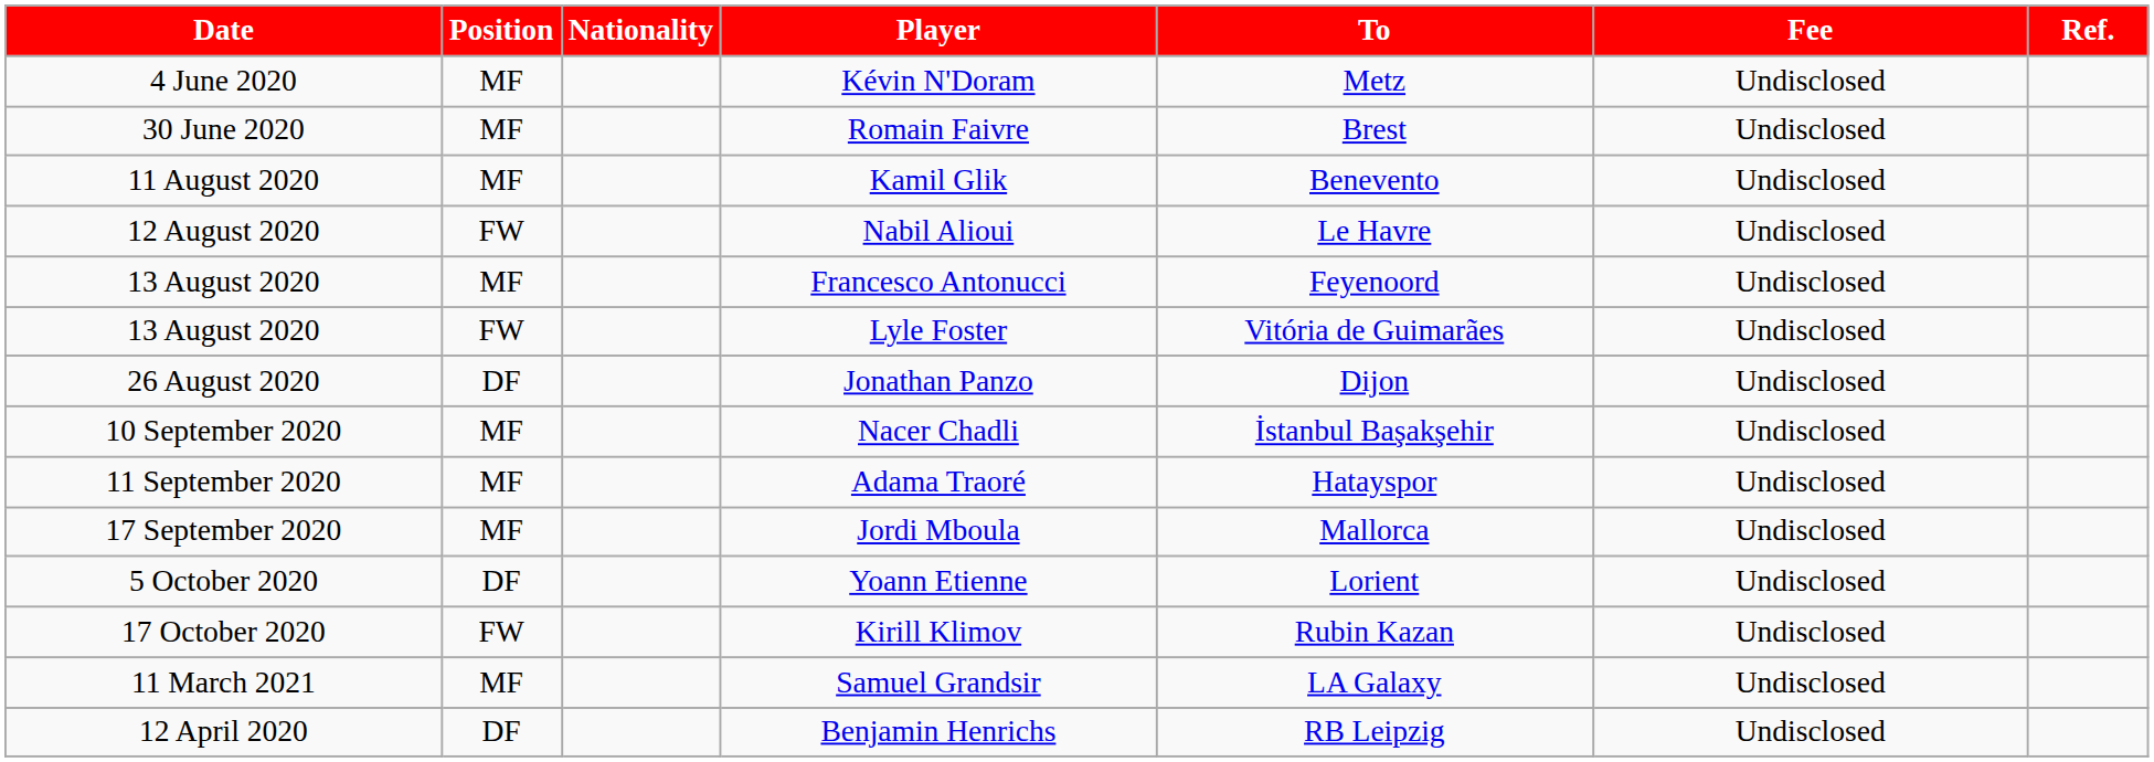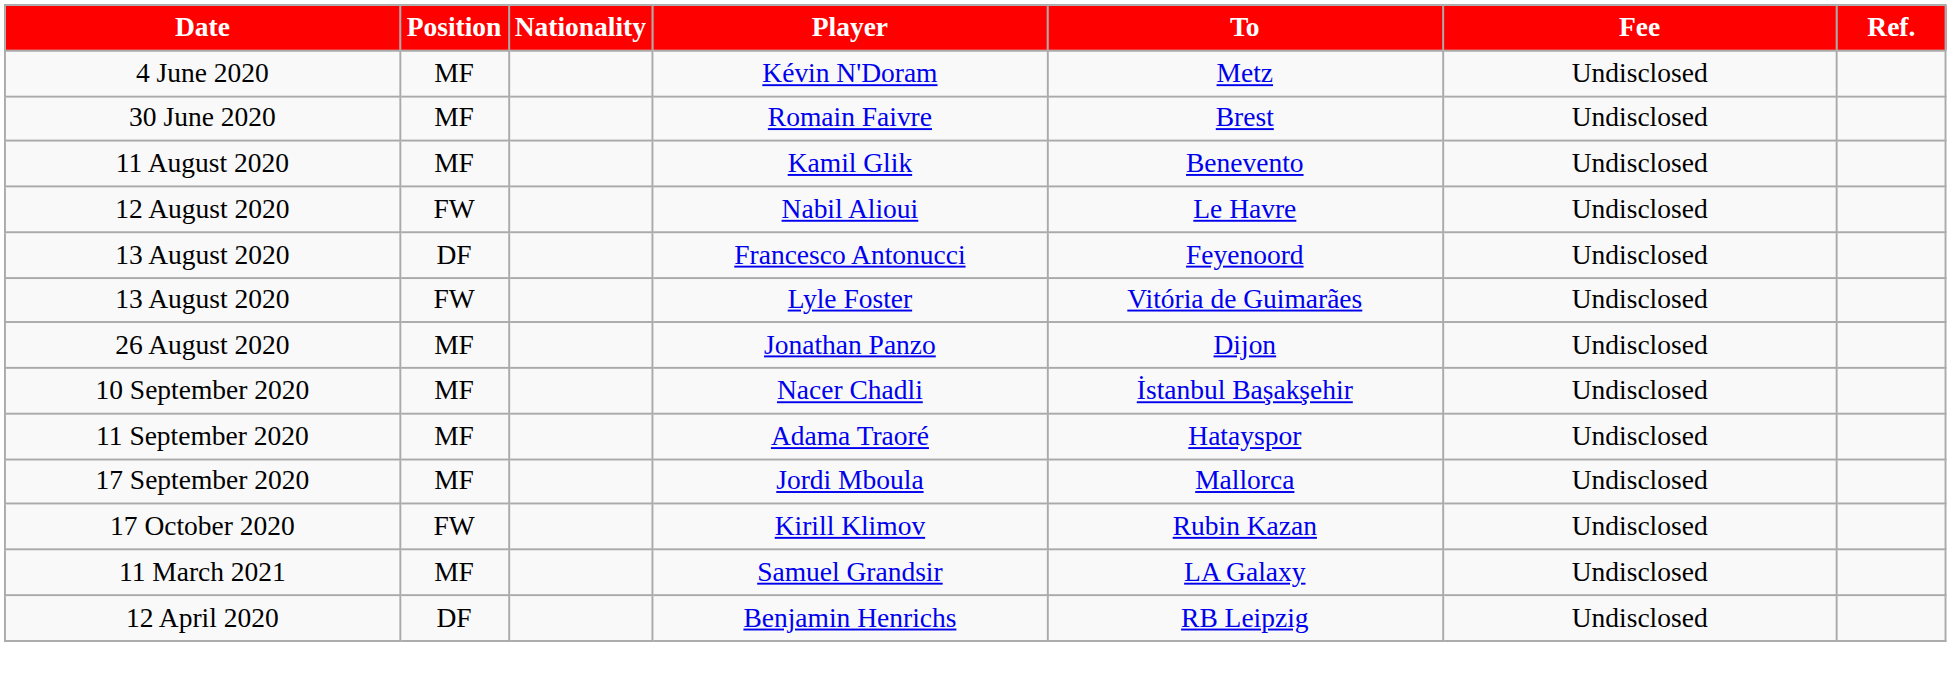 <table class="wikitable"  style="text-align:center; font-size:90%; ">
 <tr>
 <th style="background:#ff0000; color:white; width:200px;">Date</th>
 <th style="background:#ff0000; color:white; width:50px;">Position</th>
 <th style="background:#ff0000; color:white; width:50px;">Nationality</th>
 <th style="background:#ff0000; color:white; width:200px;">Player</th>
 <th style="background:#ff0000; color:white; width:200px;">To</th>
 <th style="background:#ff0000; color:white; width:200px;">Fee</th>
 <th style="background:#ff0000; color:white; width:50px;">Ref.</th>
 </tr>
 <tr>
 <td>4 June 2020</td>
 <td>MF</td>
 <td></td>
 <td><a href='#'>Kévin N'Doram</a></td>
 <td><a href='#'>Metz</a></td>
 <td>Undisclosed</td>
 <td></td>
 </tr>
 <tr>
 <td>30 June 2020</td>
 <td>MF</td>
 <td></td>
 <td><a href='#'>Romain Faivre</a></td>
 <td><a href='#'>Brest</a></td>
 <td>Undisclosed</td>
 <td></td>
 </tr>
 <tr>
 <td>11 August 2020</td>
 <td>MF</td>
 <td></td>
 <td><a href='#'>Kamil Glik</a></td>
 <td><a href='#'>Benevento</a></td>
 <td>Undisclosed</td>
 <td></td>
 </tr>
 <tr>
 <td>12 August 2020</td>
 <td>FW</td>
 <td></td>
 <td><a href='#'>Nabil Alioui</a></td>
 <td><a href='#'>Le Havre</a></td>
 <td>Undisclosed</td>
 <td></td>
 </tr>
 <tr>
 <td>13 August 2020</td>
-<td>MF</td>
+<td>DF</td>
 <td></td>
 <td><a href='#'>Francesco Antonucci</a></td>
 <td><a href='#'>Feyenoord</a></td>
 <td>Undisclosed</td>
 <td></td>
 </tr>
 <tr>
 <td>13 August 2020</td>
 <td>FW</td>
 <td></td>
 <td><a href='#'>Lyle Foster</a></td>
 <td><a href='#'>Vitória de Guimarães</a></td>
 <td>Undisclosed</td>
 <td></td>
 </tr>
 <tr>
 <td>26 August 2020</td>
-<td>DF</td>
+<td>MF</td>
 <td></td>
 <td><a href='#'>Jonathan Panzo</a></td>
 <td><a href='#'>Dijon</a></td>
 <td>Undisclosed</td>
 <td></td>
 </tr>
 <tr>
 <td>10 September 2020</td>
 <td>MF</td>
 <td></td>
 <td><a href='#'>Nacer Chadli</a></td>
 <td><a href='#'>İstanbul Başakşehir</a></td>
 <td>Undisclosed</td>
 <td></td>
 </tr>
 <tr>
 <td>11 September 2020</td>
 <td>MF</td>
 <td></td>
 <td><a href='#'>Adama Traoré</a></td>
 <td><a href='#'>Hatayspor</a></td>
 <td>Undisclosed</td>
 <td></td>
 </tr>
 <tr>
 <td>17 September 2020</td>
 <td>MF</td>
 <td></td>
 <td><a href='#'>Jordi Mboula</a></td>
 <td><a href='#'>Mallorca</a></td>
 <td>Undisclosed</td>
 <td></td>
 </tr>
 <tr>
-<td>5 October 2020</td>
-<td>DF</td>
-<td></td>
-<td><a href='#'>Yoann Etienne</a></td>
-<td><a href='#'>Lorient</a></td>
-<td>Undisclosed</td>
-<td></td>
-</tr>
-<tr>
 <td>17 October 2020</td>
 <td>FW</td>
 <td></td>
 <td><a href='#'>Kirill Klimov</a></td>
 <td><a href='#'>Rubin Kazan</a></td>
 <td>Undisclosed</td>
 <td></td>
 </tr>
 <tr>
 <td>11 March 2021</td>
 <td>MF</td>
 <td></td>
 <td><a href='#'>Samuel Grandsir</a></td>
 <td><a href='#'>LA Galaxy</a></td>
 <td>Undisclosed</td>
 <td></td>
 </tr>
 <tr>
 <td>12 April 2020</td>
 <td>DF</td>
 <td></td>
 <td><a href='#'>Benjamin Henrichs</a></td>
 <td><a href='#'>RB Leipzig</a></td>
 <td>Undisclosed</td>
 <td></td>
 </tr>
 </table>
